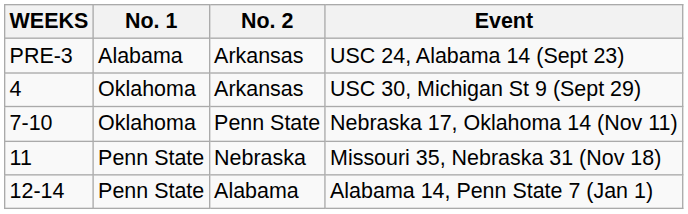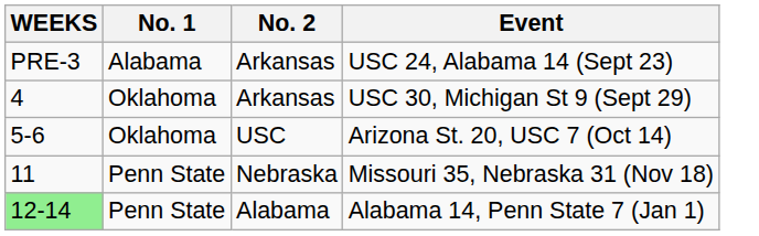 <table class="wikitable">
 <tr>
 <th>WEEKS</th>
 <th>No. 1</th>
 <th>No. 2</th>
 <th>Event</th>
 </tr>
 <tr>
 <td>PRE-3</td>
 <td>Alabama</td>
 <td>Arkansas</td>
 <td>USC 24, Alabama 14 (Sept 23)</td>
 </tr>
 <tr>
 <td>4</td>
 <td>Oklahoma</td>
 <td>Arkansas</td>
 <td>USC 30, Michigan St 9 (Sept 29)</td>
 </tr>
 <tr>
-<td>7-10</td>
+<td>5-6</td>
 <td>Oklahoma</td>
-<td>Penn State</td>
-<td>Nebraska 17, Oklahoma 14 (Nov 11)</td>
+<td>USC</td>
+<td>Arizona St. 20, USC 7 (Oct 14)</td>
 </tr>
 <tr>
 <td>11</td>
 <td>Penn State</td>
 <td>Nebraska</td>
 <td>Missouri 35, Nebraska 31 (Nov 18)</td>
 </tr>
 <tr>
-<td>12-14</td>
+<td style="background: lightgreen;">12-14</td>
 <td>Penn State</td>
 <td>Alabama</td>
 <td>Alabama 14, Penn State 7 (Jan 1)</td>
 </tr>
 </table>
